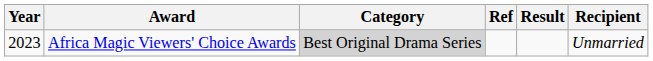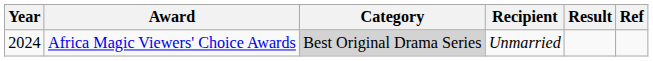 <table class="wikitable">
 <tr>
 <th>Year</th>
 <th>Award</th>
 <th>Category</th>
+<th>Recipient</th>
+<th>Result</th>
 <th>Ref</th>
-<th>Result</th>
-<th>Recipient</th>
 </tr>
 <tr>
-<td>2023</td>
+<td>2024</td>
 <td><a href='#'>Africa Magic Viewers' Choice Awards</a></td>
 <td style="background: lightgrey;">Best Original Drama Series</td>
+<td><em>Unmarried</em></td>
 <td></td>
 <td></td>
-<td><em>Unmarried</em></td>
 </tr>
 </table>
